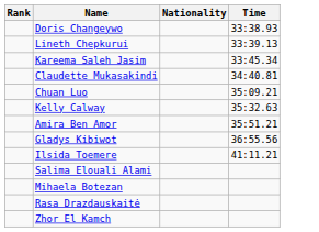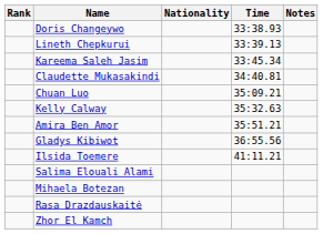 <table class="wikitable sortable" style="text-align:center">
 <tr>
 <th>Rank</th>
 <th>Name</th>
 <th>Nationality</th>
 <th>Time</th>
+<th>Notes</th>
 </tr>
 <tr>
 <td></td>
 <td align=left><a href='#'>Doris Changeywo</a></td>
 <td align=left></td>
 <td>33:38.93</td>
+<td></td>
 </tr>
 <tr>
 <td></td>
 <td align=left><a href='#'>Lineth Chepkurui</a></td>
 <td align=left></td>
 <td>33:39.13</td>
+<td></td>
 </tr>
 <tr>
 <td></td>
 <td align=left><a href='#'>Kareema Saleh Jasim</a></td>
 <td align=left></td>
 <td>33:45.34</td>
+<td></td>
 </tr>
 <tr>
 <td></td>
 <td align=left><a href='#'>Claudette Mukasakindi</a></td>
 <td align=left></td>
 <td>34:40.81</td>
+<td></td>
 </tr>
 <tr>
 <td></td>
 <td align=left><a href='#'>Chuan Luo</a></td>
 <td align=left></td>
 <td>35:09.21</td>
+<td></td>
 </tr>
 <tr>
 <td></td>
 <td align=left><a href='#'>Kelly Calway</a></td>
 <td align=left></td>
 <td>35:32.63</td>
+<td></td>
 </tr>
 <tr>
 <td></td>
 <td align=left><a href='#'>Amira Ben Amor</a></td>
 <td align=left></td>
 <td>35:51.21</td>
+<td></td>
 </tr>
 <tr>
 <td></td>
 <td align=left><a href='#'>Gladys Kibiwot</a></td>
 <td align=left></td>
 <td>36:55.56</td>
+<td></td>
 </tr>
 <tr>
 <td></td>
 <td align=left><a href='#'>Ilsida Toemere</a></td>
 <td align=left></td>
 <td>41:11.21</td>
+<td></td>
 </tr>
 <tr>
 <td></td>
 <td align=left><a href='#'>Salima Elouali Alami</a></td>
 <td align=left></td>
+<td></td>
 <td></td>
 </tr>
 <tr>
 <td></td>
 <td align=left><a href='#'>Mihaela Botezan</a></td>
 <td align=left></td>
 <td></td>
+<td></td>
 </tr>
 <tr>
 <td></td>
 <td align=left><a href='#'>Rasa Drazdauskaitė</a></td>
 <td align=left></td>
+<td></td>
 <td></td>
 </tr>
 <tr>
 <td></td>
 <td align=left><a href='#'>Zhor El Kamch</a></td>
 <td align=left></td>
 <td></td>
+<td></td>
 </tr>
 </table>
